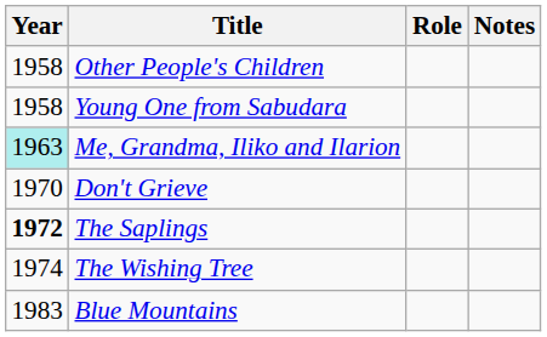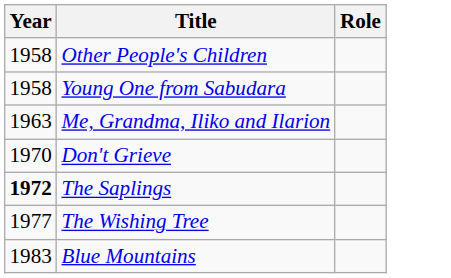 <table class="wikitable sortable">
 <tr>
 <th>Year</th>
 <th>Title</th>
 <th>Role</th>
-<th class="unsortable">Notes</th>
 </tr>
 <tr>
 <td>1958</td>
 <td><em><a href='#'>Other People's Children</a></em></td>
-<td></td>
 <td></td>
 </tr>
 <tr>
 <td>1958</td>
 <td><em><a href='#'>Young One from Sabudara</a></em></td>
 <td></td>
-<td></td>
 </tr>
 <tr>
-<td style="background: paleturquoise;">1963</td>
+<td>1963</td>
 <td><em><a href='#'>Me, Grandma, Iliko and Ilarion</a></em></td>
-<td></td>
 <td></td>
 </tr>
 <tr>
 <td>1970</td>
 <td><em><a href='#'>Don't Grieve</a></em></td>
 <td></td>
-<td></td>
 </tr>
 <tr>
 <td><strong>1972</strong></td>
 <td><em><a href='#'>The Saplings</a></em></td>
 <td></td>
-<td></td>
 </tr>
 <tr>
-<td>1974</td>
+<td>1977</td>
 <td><em><a href='#'>The Wishing Tree</a></em></td>
-<td></td>
 <td></td>
 </tr>
 <tr>
 <td>1983</td>
 <td><em><a href='#'>Blue Mountains</a></em></td>
 <td></td>
-<td></td>
 </tr>
 </table>
